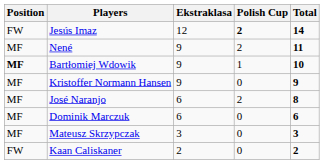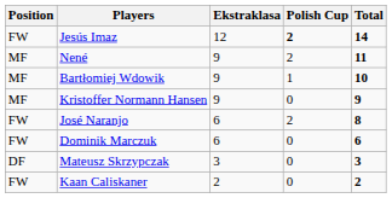 <table class="wikitable">
 <tr>
 <th>Position</th>
 <th>Players</th>
 <th>Ekstraklasa</th>
 <th>Polish Cup</th>
 <th>Total</th>
 </tr>
 <tr>
 <td>FW</td>
 <td> <a href='#'>Jesús Imaz</a></td>
 <td>12</td>
 <td><strong>2</strong></td>
 <td><strong>14</strong></td>
 </tr>
 <tr>
 <td>MF</td>
 <td> <a href='#'>Nené</a></td>
 <td>9</td>
 <td>2</td>
 <td><strong>11</strong></td>
 </tr>
 <tr>
-<td><strong>MF</strong></td>
+<td>MF</td>
 <td> <a href='#'>Bartłomiej Wdowik</a></td>
 <td>9</td>
 <td>1</td>
 <td><strong>10</strong></td>
 </tr>
 <tr>
 <td>MF</td>
 <td> <a href='#'>Kristoffer Normann Hansen</a></td>
 <td>9</td>
 <td>0</td>
 <td><strong>9</strong></td>
 </tr>
 <tr>
-<td>MF</td>
+<td>FW</td>
 <td> <a href='#'>José Naranjo</a></td>
 <td>6</td>
 <td>2</td>
 <td><strong>8</strong></td>
 </tr>
 <tr>
-<td>MF</td>
+<td>FW</td>
 <td> <a href='#'>Dominik Marczuk</a></td>
 <td>6</td>
 <td>0</td>
 <td><strong>6</strong></td>
 </tr>
 <tr>
-<td>MF</td>
+<td>DF</td>
 <td> <a href='#'>Mateusz Skrzypczak</a></td>
 <td>3</td>
 <td>0</td>
 <td><strong>3</strong></td>
 </tr>
 <tr>
 <td>FW</td>
 <td> <a href='#'>Kaan Caliskaner</a></td>
 <td>2</td>
 <td>0</td>
 <td><strong>2</strong></td>
 </tr>
 </table>
